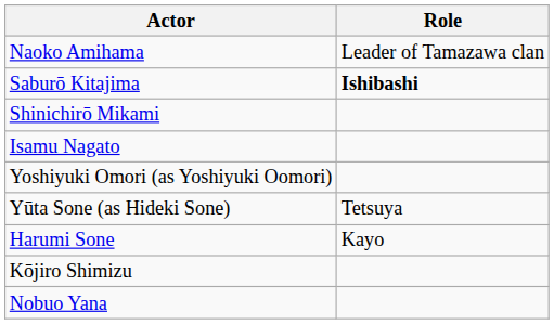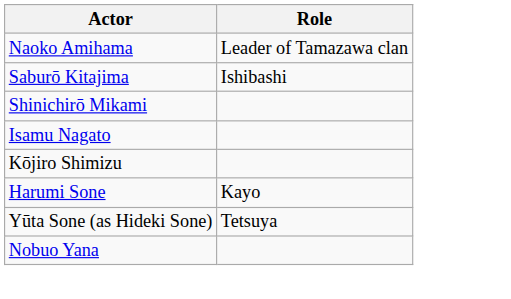 <table class="wikitable">
 <tr>
 <th>Actor</th>
 <th>Role</th>
 </tr>
 <tr>
 <td><a href='#'>Naoko Amihama</a></td>
 <td>Leader of Tamazawa clan</td>
 </tr>
 <tr>
 <td><a href='#'>Saburō Kitajima</a></td>
-<td><strong>Ishibashi</strong></td>
+<td>Ishibashi</td>
 </tr>
 <tr>
 <td><a href='#'>Shinichirō Mikami</a></td>
 <td></td>
 </tr>
 <tr>
 <td><a href='#'>Isamu Nagato</a></td>
 <td></td>
 </tr>
 <tr>
-<td>Yoshiyuki Omori (as Yoshiyuki Oomori)</td>
+<td>Kōjiro Shimizu</td>
 <td></td>
+</tr>
+<tr>
+<td><a href='#'>Harumi Sone</a></td>
+<td>Kayo</td>
 </tr>
 <tr>
 <td>Yūta Sone (as Hideki Sone)</td>
 <td>Tetsuya</td>
 </tr>
 <tr>
-<td><a href='#'>Harumi Sone</a></td>
-<td>Kayo</td>
-</tr>
-<tr>
-<td>Kōjiro Shimizu</td>
-<td></td>
-</tr>
-<tr>
 <td><a href='#'>Nobuo Yana</a></td>
 <td></td>
 </tr>
 </table>
